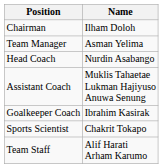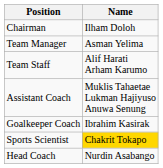 <table class="wikitable">
 <tr>
 <th>Position</th>
 <th>Name</th>
 </tr>
 <tr>
 <td>Chairman</td>
 <td> Ilham Doloh</td>
 </tr>
 <tr>
 <td>Team Manager</td>
 <td> Asman Yelima</td>
 </tr>
 <tr>
-<td>Head Coach</td>
-<td> Nurdin Asabango</td>
+<td>Team Staff</td>
+<td> Alif Harati <br>  Arham Karumo</td>
 </tr>
 <tr>
 <td>Assistant Coach</td>
 <td> Muklis Tahaetae <br>  Lukman Hajiyuso <br>  Anuwa Senung</td>
 </tr>
 <tr>
 <td>Goalkeeper Coach</td>
 <td> Ibrahim Kasirak</td>
 </tr>
 <tr>
 <td>Sports Scientist</td>
-<td> Chakrit Tokapo</td>
+<td style="background: gold;"> Chakrit Tokapo</td>
 </tr>
 <tr>
-<td>Team Staff</td>
-<td> Alif Harati <br>  Arham Karumo</td>
+<td>Head Coach</td>
+<td> Nurdin Asabango</td>
 </tr>
 </table>
